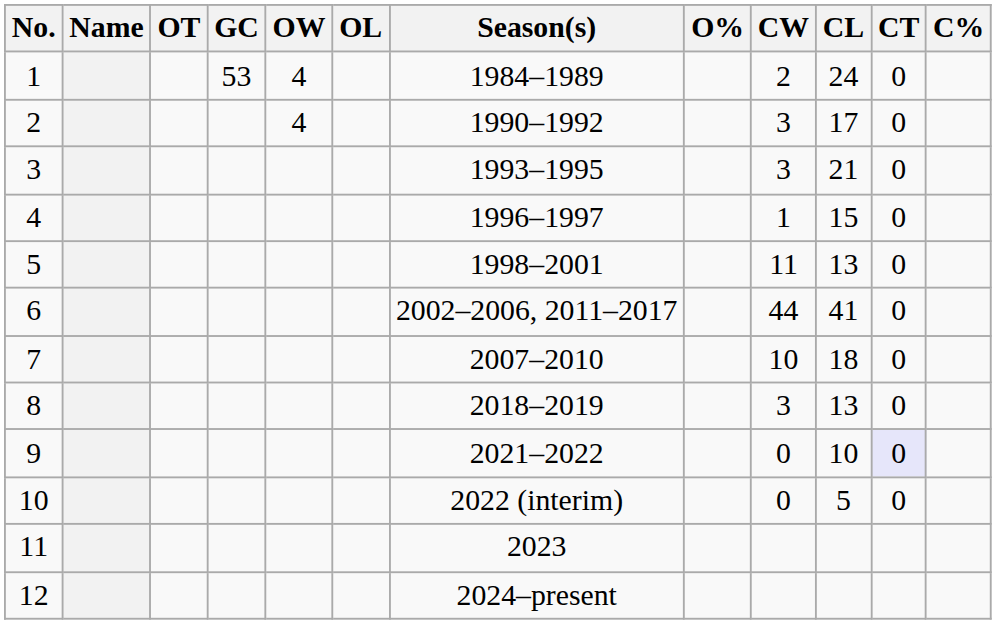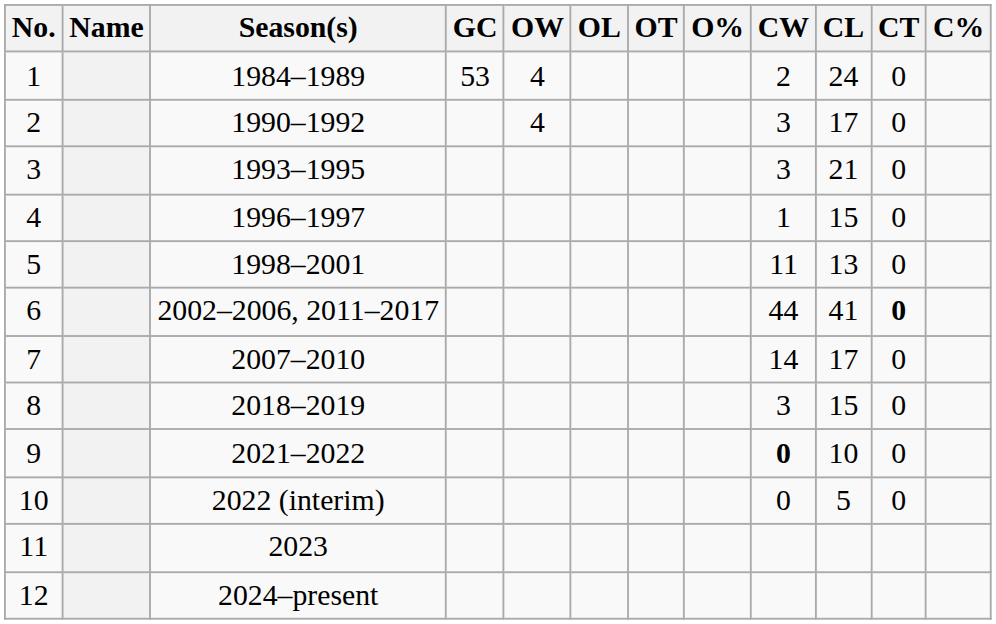 <table class="wikitable sortable plainrowheaders" style="text-align:center">
 <tr>
 <th scope="col" class="unsortable">No.</th>
 <th scope="col">Name</th>
-<th scope="col">OT</th>
+<th scope="col">Season(s)</th>
 <th scope="col">GC</th>
 <th scope="col">OW</th>
 <th scope="col">OL</th>
-<th scope="col">Season(s)</th>
+<th scope="col">OT</th>
 <th scope="col">O%</th>
 <th scope="col">CW</th>
 <th scope="col">CL</th>
 <th scope="col">CT</th>
 <th scope="col">C%</th>
 </tr>
 <tr>
 <td>1</td>
 <th scope="row"></th>
-<td></td>
+<td>1984–1989</td>
 <td>53</td>
 <td>4</td>
 <td></td>
-<td>1984–1989</td>
+<td></td>
 <td></td>
 <td>2</td>
 <td>24</td>
 <td>0</td>
 <td></td>
 </tr>
 <tr>
 <td>2</td>
 <th scope="row"></th>
-<td></td>
+<td>1990–1992</td>
 <td></td>
 <td>4</td>
 <td></td>
-<td>1990–1992</td>
+<td></td>
 <td></td>
 <td>3</td>
 <td>17</td>
 <td>0</td>
 <td></td>
 </tr>
 <tr>
 <td>3</td>
 <th scope="row"></th>
+<td>1993–1995</td>
 <td></td>
 <td></td>
 <td></td>
 <td></td>
-<td>1993–1995</td>
 <td></td>
 <td>3</td>
 <td>21</td>
 <td>0</td>
 <td></td>
 </tr>
 <tr>
 <td>4</td>
 <th scope="row"></th>
+<td>1996–1997</td>
 <td></td>
 <td></td>
 <td></td>
 <td></td>
-<td>1996–1997</td>
 <td></td>
 <td>1</td>
 <td>15</td>
 <td>0</td>
 <td></td>
 </tr>
 <tr>
 <td>5</td>
 <th scope="row"></th>
+<td>1998–2001</td>
 <td></td>
 <td></td>
 <td></td>
 <td></td>
-<td>1998–2001</td>
 <td></td>
 <td>11</td>
 <td>13</td>
 <td>0</td>
 <td></td>
 </tr>
 <tr>
 <td>6</td>
 <th scope="row"></th>
+<td>2002–2006, 2011–2017</td>
 <td></td>
 <td></td>
 <td></td>
 <td></td>
-<td>2002–2006, 2011–2017</td>
 <td></td>
 <td>44</td>
 <td>41</td>
-<td>0</td>
+<td><strong>0</strong></td>
 <td></td>
 </tr>
 <tr>
 <td>7</td>
 <th scope="row"></th>
+<td>2007–2010</td>
 <td></td>
 <td></td>
 <td></td>
 <td></td>
-<td>2007–2010</td>
 <td></td>
-<td>10</td>
-<td>18</td>
+<td>14</td>
+<td>17</td>
 <td>0</td>
 <td></td>
 </tr>
 <tr>
 <td>8</td>
 <th scope="row"></th>
+<td>2018–2019</td>
 <td></td>
 <td></td>
 <td></td>
 <td></td>
-<td>2018–2019</td>
 <td></td>
 <td>3</td>
-<td>13</td>
+<td>15</td>
 <td>0</td>
 <td></td>
 </tr>
 <tr>
 <td>9</td>
 <th scope="row"></th>
+<td>2021–2022</td>
 <td></td>
 <td></td>
 <td></td>
 <td></td>
-<td>2021–2022</td>
 <td></td>
+<td><strong>0</strong></td>
+<td>10</td>
 <td>0</td>
-<td>10</td>
-<td style="background: lavender;">0</td>
 <td></td>
 </tr>
 <tr>
 <td>10</td>
 <th scope="row"></th>
+<td>2022 (interim)</td>
 <td></td>
 <td></td>
 <td></td>
 <td></td>
-<td>2022 (interim)</td>
 <td></td>
 <td>0</td>
 <td>5</td>
 <td>0</td>
 <td></td>
 </tr>
 <tr>
 <td>11</td>
 <th scope="row"></th>
+<td>2023</td>
 <td></td>
 <td></td>
 <td></td>
 <td></td>
-<td>2023</td>
 <td></td>
 <td></td>
 <td></td>
 <td></td>
 <td></td>
 </tr>
 <tr>
 <td>12</td>
 <th scope="row"></th>
+<td>2024–present</td>
 <td></td>
 <td></td>
 <td></td>
 <td></td>
-<td>2024–present</td>
 <td></td>
 <td></td>
 <td></td>
 <td></td>
 <td></td>
 </tr>
 </table>
